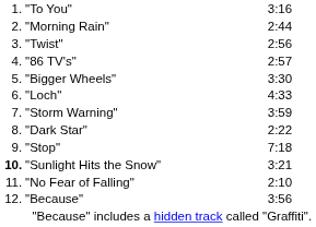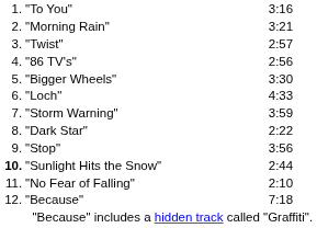 <table style="background: transparent; margin: auto auto auto 2em ">
 <tr>
 <td align="right">1.</td>
 <td>"To You"</td>
 <td>3:16</td>
 </tr>
 <tr>
 <td align="right">2.</td>
 <td>"Morning Rain"</td>
-<td>2:44</td>
+<td>3:21</td>
 </tr>
 <tr>
 <td align="right">3.</td>
 <td>"Twist"</td>
-<td>2:56</td>
+<td>2:57</td>
 </tr>
 <tr>
 <td align="right">4.</td>
 <td>"86 TV's"</td>
-<td>2:57</td>
+<td>2:56</td>
 </tr>
 <tr>
 <td align="right">5.</td>
 <td>"Bigger Wheels"</td>
 <td>3:30</td>
 </tr>
 <tr>
 <td align="right">6.</td>
 <td>"Loch"</td>
 <td>4:33</td>
 </tr>
 <tr>
 <td align="right">7.</td>
 <td>"Storm Warning"</td>
 <td>3:59</td>
 </tr>
 <tr>
 <td align="right">8.</td>
 <td>"Dark Star"</td>
 <td>2:22</td>
 </tr>
 <tr>
 <td align="right">9.</td>
 <td>"Stop"</td>
-<td>7:18</td>
+<td>3:56</td>
 </tr>
 <tr>
 <td align="right"><strong>10.</strong></td>
 <td>"Sunlight Hits the Snow"</td>
-<td>3:21</td>
+<td>2:44</td>
 </tr>
 <tr>
 <td align="right">11.</td>
 <td>"No Fear of Falling"</td>
 <td>2:10</td>
 </tr>
 <tr>
 <td align="right">12.</td>
 <td>"Because"</td>
-<td>3:56</td>
+<td>7:18</td>
 </tr>
 <tr>
 <td></td>
 <td colspan="2">  "Because" includes a <a href='#'>hidden track</a> called "Graffiti".</td>
 </tr>
 <tr>
 </tr>
 </table>
